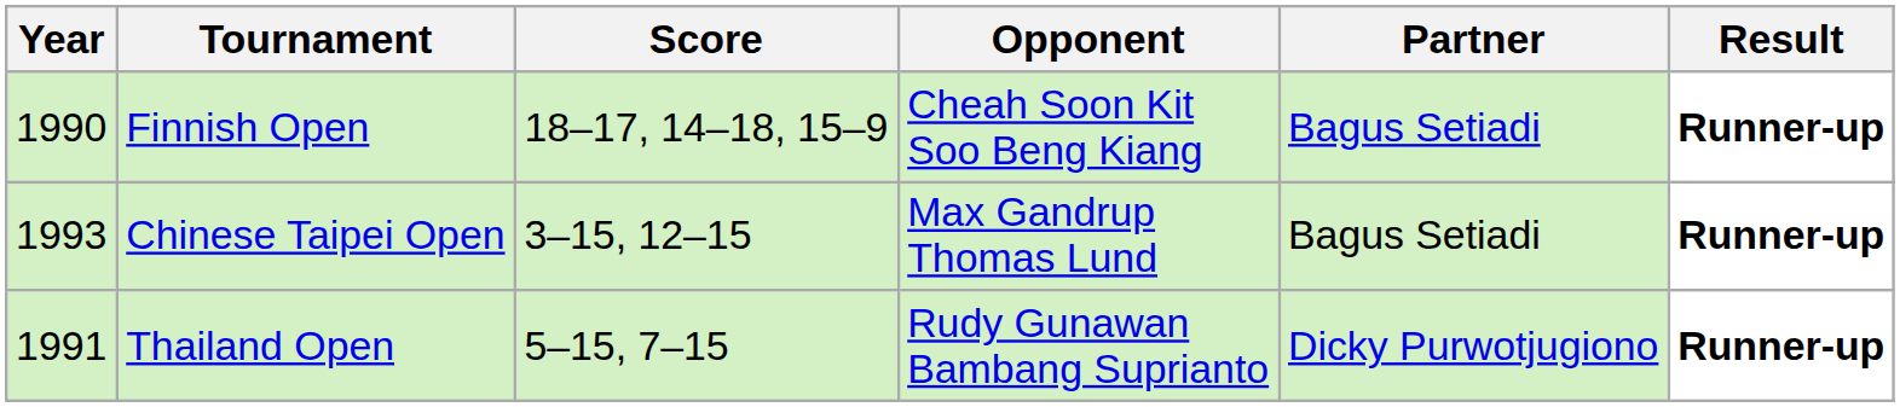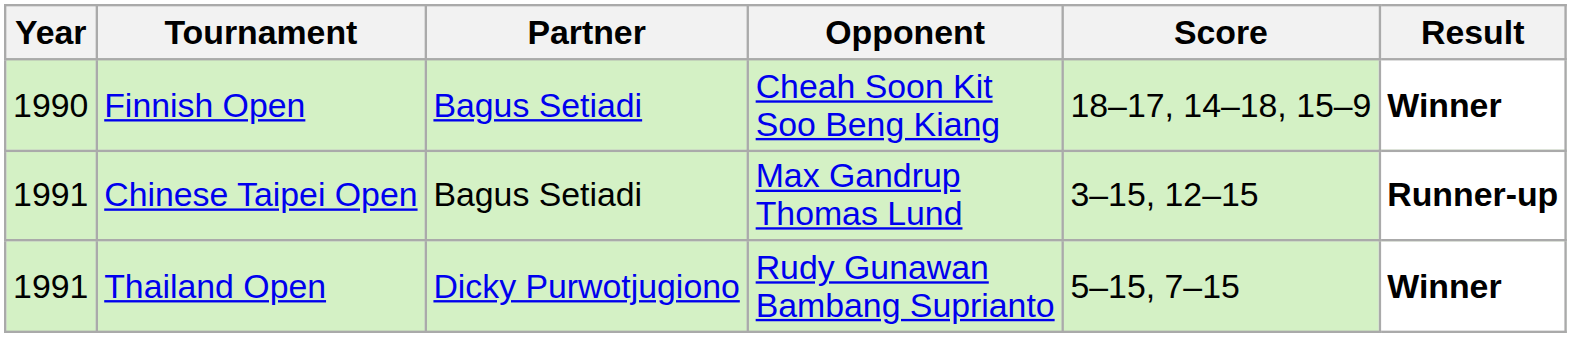 <table class="sortable wikitable" style="font-size: 90%;">
 <tr>
 <th>Year</th>
 <th>Tournament</th>
+<th>Partner</th>
+<th>Opponent</th>
 <th>Score</th>
-<th>Opponent</th>
-<th>Partner</th>
 <th>Result</th>
 </tr>
 <tr style="background:#D4F1C5">
 <td align="center">1990</td>
 <td align="left"><a href='#'>Finnish Open</a></td>
+<td align="left"> <a href='#'>Bagus Setiadi</a></td>
+<td align="left"> <a href='#'>Cheah Soon Kit</a><br> <a href='#'>Soo Beng Kiang</a></td>
 <td align="left">18–17, 14–18, 15–9</td>
-<td align="left"> <a href='#'>Cheah Soon Kit</a><br> <a href='#'>Soo Beng Kiang</a></td>
-<td align="left"> <a href='#'>Bagus Setiadi</a></td>
-<td style="text-align:left; background:white"> <strong>Runner-up</strong></td>
+<td style="text-align:left; background:white"> <strong>Winner</strong></td>
 </tr>
 <tr style="background:#D4F1C5">
-<td align="center">1993</td>
+<td align="center">1991</td>
 <td align="left"><a href='#'>Chinese Taipei Open</a></td>
+<td align="left"> Bagus Setiadi</td>
+<td align="left"> <a href='#'>Max Gandrup</a><br> <a href='#'>Thomas Lund</a></td>
 <td align="left">3–15, 12–15</td>
-<td align="left"> <a href='#'>Max Gandrup</a><br> <a href='#'>Thomas Lund</a></td>
-<td align="left"> Bagus Setiadi</td>
 <td style="text-align:left; background:white"> <strong>Runner-up</strong></td>
 </tr>
 <tr style="background:#D4F1C5">
 <td align="center">1991</td>
 <td align="left"><a href='#'>Thailand Open</a></td>
+<td align="left"> <a href='#'>Dicky Purwotjugiono</a></td>
+<td align="left"> <a href='#'>Rudy Gunawan</a><br> <a href='#'>Bambang Suprianto</a></td>
 <td align="left">5–15, 7–15</td>
-<td align="left"> <a href='#'>Rudy Gunawan</a><br> <a href='#'>Bambang Suprianto</a></td>
-<td align="left"> <a href='#'>Dicky Purwotjugiono</a></td>
-<td style="text-align:left; background:white"> <strong>Runner-up</strong></td>
+<td style="text-align:left; background:white"> <strong>Winner</strong></td>
 </tr>
 </table>
